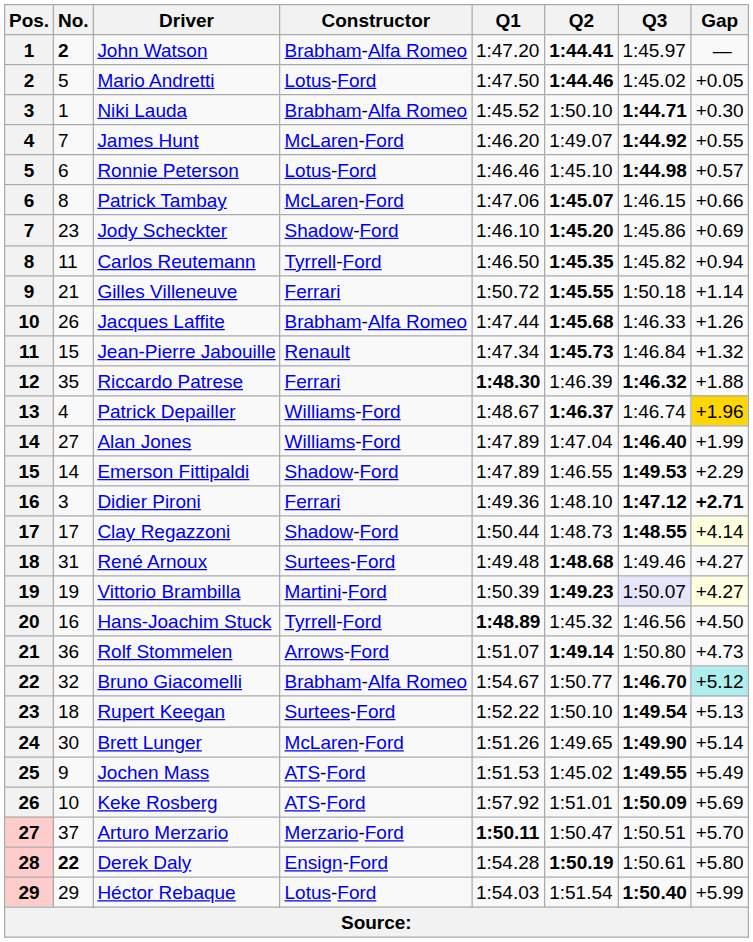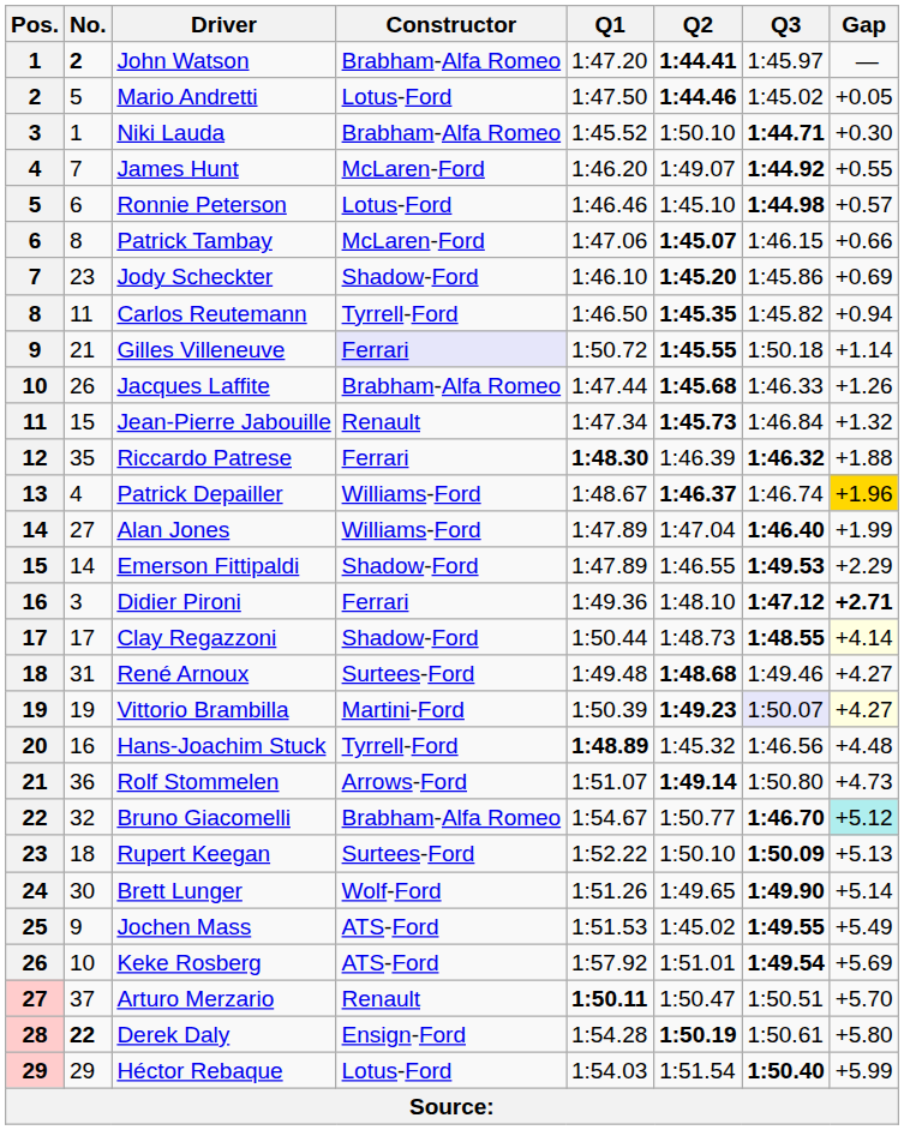 <table class="wikitable sortable" style="font-size: 95%;">
 <tr>
 <th>Pos.</th>
 <th>No.</th>
 <th>Driver</th>
 <th>Constructor</th>
 <th>Q1</th>
 <th>Q2</th>
 <th>Q3</th>
 <th>Gap</th>
 </tr>
 <tr>
 <th>1</th>
 <td><strong>2</strong></td>
 <td> <a href='#'>John Watson</a></td>
 <td><a href='#'>Brabham</a>-<a href='#'>Alfa Romeo</a></td>
 <td>1:47.20</td>
 <td><strong>1:44.41</strong></td>
 <td>1:45.97</td>
 <td style="text-align: center"> —</td>
 </tr>
 <tr>
 <th>2</th>
 <td>5</td>
 <td> <a href='#'>Mario Andretti</a></td>
 <td><a href='#'>Lotus</a>-<a href='#'>Ford</a></td>
 <td>1:47.50</td>
 <td><strong>1:44.46</strong></td>
 <td>1:45.02</td>
 <td>+0.05</td>
 </tr>
 <tr>
 <th>3</th>
 <td>1</td>
 <td> <a href='#'>Niki Lauda</a></td>
 <td><a href='#'>Brabham</a>-<a href='#'>Alfa Romeo</a></td>
 <td>1:45.52</td>
 <td>1:50.10</td>
 <td><strong>1:44.71</strong></td>
 <td>+0.30</td>
 </tr>
 <tr>
 <th>4</th>
 <td>7</td>
 <td> <a href='#'>James Hunt</a></td>
 <td><a href='#'>McLaren</a>-<a href='#'>Ford</a></td>
 <td>1:46.20</td>
 <td>1:49.07</td>
 <td><strong>1:44.92</strong></td>
 <td>+0.55</td>
 </tr>
 <tr>
 <th>5</th>
 <td>6</td>
 <td> <a href='#'>Ronnie Peterson</a></td>
 <td><a href='#'>Lotus</a>-<a href='#'>Ford</a></td>
 <td>1:46.46</td>
 <td>1:45.10</td>
 <td><strong>1:44.98</strong></td>
 <td>+0.57</td>
 </tr>
 <tr>
 <th>6</th>
 <td>8</td>
 <td> <a href='#'>Patrick Tambay</a></td>
 <td><a href='#'>McLaren</a>-<a href='#'>Ford</a></td>
 <td>1:47.06</td>
 <td><strong>1:45.07</strong></td>
 <td>1:46.15</td>
 <td>+0.66</td>
 </tr>
 <tr>
 <th>7</th>
 <td>23</td>
 <td> <a href='#'>Jody Scheckter</a></td>
 <td><a href='#'>Shadow</a>-<a href='#'>Ford</a></td>
 <td>1:46.10</td>
 <td><strong>1:45.20</strong></td>
 <td>1:45.86</td>
 <td>+0.69</td>
 </tr>
 <tr>
 <th>8</th>
 <td>11</td>
 <td> <a href='#'>Carlos Reutemann</a></td>
 <td><a href='#'>Tyrrell</a>-<a href='#'>Ford</a></td>
 <td>1:46.50</td>
 <td><strong>1:45.35</strong></td>
 <td>1:45.82</td>
 <td>+0.94</td>
 </tr>
 <tr>
 <th>9</th>
 <td>21</td>
 <td> <a href='#'>Gilles Villeneuve</a></td>
-<td><a href='#'>Ferrari</a></td>
+<td style="background: lavender;"><a href='#'>Ferrari</a></td>
 <td>1:50.72</td>
 <td><strong>1:45.55</strong></td>
 <td>1:50.18</td>
 <td>+1.14</td>
 </tr>
 <tr>
 <th>10</th>
 <td>26</td>
 <td> <a href='#'>Jacques Laffite</a></td>
 <td><a href='#'>Brabham</a>-<a href='#'>Alfa Romeo</a></td>
 <td>1:47.44</td>
 <td><strong>1:45.68</strong></td>
 <td>1:46.33</td>
 <td>+1.26</td>
 </tr>
 <tr>
 <th>11</th>
 <td>15</td>
 <td> <a href='#'>Jean-Pierre Jabouille</a></td>
 <td><a href='#'>Renault</a></td>
 <td>1:47.34</td>
 <td><strong>1:45.73</strong></td>
 <td>1:46.84</td>
 <td>+1.32</td>
 </tr>
 <tr>
 <th>12</th>
 <td>35</td>
 <td> <a href='#'>Riccardo Patrese</a></td>
 <td><a href='#'>Ferrari</a></td>
 <td><strong>1:48.30</strong></td>
 <td>1:46.39</td>
 <td><strong>1:46.32</strong></td>
 <td>+1.88</td>
 </tr>
 <tr>
 <th>13</th>
 <td>4</td>
 <td> <a href='#'>Patrick Depailler</a></td>
 <td><a href='#'>Williams</a>-<a href='#'>Ford</a></td>
 <td>1:48.67</td>
 <td><strong>1:46.37</strong></td>
 <td>1:46.74</td>
 <td style="background: gold;">+1.96</td>
 </tr>
 <tr>
 <th>14</th>
 <td>27</td>
 <td> <a href='#'>Alan Jones</a></td>
 <td><a href='#'>Williams</a>-<a href='#'>Ford</a></td>
 <td>1:47.89</td>
 <td>1:47.04</td>
 <td><strong>1:46.40</strong></td>
 <td>+1.99</td>
 </tr>
 <tr>
 <th>15</th>
 <td>14</td>
 <td> <a href='#'>Emerson Fittipaldi</a></td>
 <td><a href='#'>Shadow</a>-<a href='#'>Ford</a></td>
 <td>1:47.89</td>
 <td>1:46.55</td>
 <td><strong>1:49.53</strong></td>
 <td>+2.29</td>
 </tr>
 <tr>
 <th>16</th>
 <td>3</td>
 <td> <a href='#'>Didier Pironi</a></td>
 <td><a href='#'>Ferrari</a></td>
 <td>1:49.36</td>
 <td>1:48.10</td>
 <td><strong>1:47.12</strong></td>
 <td><strong>+2.71</strong></td>
 </tr>
 <tr>
 <th>17</th>
 <td>17</td>
 <td> <a href='#'>Clay Regazzoni</a></td>
 <td><a href='#'>Shadow</a>-<a href='#'>Ford</a></td>
 <td>1:50.44</td>
 <td>1:48.73</td>
 <td><strong>1:48.55</strong></td>
 <td style="background: lightyellow;">+4.14</td>
 </tr>
 <tr>
 <th>18</th>
 <td>31</td>
 <td> <a href='#'>René Arnoux</a></td>
 <td><a href='#'>Surtees</a>-<a href='#'>Ford</a></td>
 <td>1:49.48</td>
 <td><strong>1:48.68</strong></td>
 <td>1:49.46</td>
 <td>+4.27</td>
 </tr>
 <tr>
 <th>19</th>
 <td>19</td>
 <td> <a href='#'>Vittorio Brambilla</a></td>
 <td><a href='#'>Martini</a>-<a href='#'>Ford</a></td>
 <td>1:50.39</td>
 <td><strong>1:49.23</strong></td>
 <td style="background: lavender;">1:50.07</td>
 <td style="background: lightyellow;">+4.27</td>
 </tr>
 <tr>
 <th>20</th>
 <td>16</td>
 <td> <a href='#'>Hans-Joachim Stuck</a></td>
 <td><a href='#'>Tyrrell</a>-<a href='#'>Ford</a></td>
 <td><strong>1:48.89</strong></td>
 <td>1:45.32</td>
 <td>1:46.56</td>
-<td>+4.50</td>
+<td>+4.48</td>
 </tr>
 <tr>
 <th>21</th>
 <td>36</td>
 <td> <a href='#'>Rolf Stommelen</a></td>
 <td><a href='#'>Arrows</a>-<a href='#'>Ford</a></td>
 <td>1:51.07</td>
 <td><strong>1:49.14</strong></td>
 <td>1:50.80</td>
 <td>+4.73</td>
 </tr>
 <tr>
 <th>22</th>
 <td>32</td>
 <td> <a href='#'>Bruno Giacomelli</a></td>
 <td><a href='#'>Brabham</a>-<a href='#'>Alfa Romeo</a></td>
 <td>1:54.67</td>
 <td>1:50.77</td>
 <td><strong>1:46.70</strong></td>
 <td style="background: paleturquoise;">+5.12</td>
 </tr>
 <tr>
 <th>23</th>
 <td>18</td>
 <td> <a href='#'>Rupert Keegan</a></td>
 <td><a href='#'>Surtees</a>-<a href='#'>Ford</a></td>
 <td>1:52.22</td>
 <td>1:50.10</td>
-<td><strong>1:49.54</strong></td>
+<td><strong>1:50.09</strong></td>
 <td>+5.13</td>
 </tr>
 <tr>
 <th>24</th>
 <td>30</td>
 <td> <a href='#'>Brett Lunger</a></td>
-<td><a href='#'>McLaren</a>-<a href='#'>Ford</a></td>
+<td><a href='#'>Wolf</a>-<a href='#'>Ford</a></td>
 <td>1:51.26</td>
 <td>1:49.65</td>
 <td><strong>1:49.90</strong></td>
 <td>+5.14</td>
 </tr>
 <tr>
 <th>25</th>
 <td>9</td>
 <td> <a href='#'>Jochen Mass</a></td>
 <td><a href='#'>ATS</a>-<a href='#'>Ford</a></td>
 <td>1:51.53</td>
 <td>1:45.02</td>
 <td><strong>1:49.55</strong></td>
 <td>+5.49</td>
 </tr>
 <tr>
 <th>26</th>
 <td>10</td>
 <td> <a href='#'>Keke Rosberg</a></td>
 <td><a href='#'>ATS</a>-<a href='#'>Ford</a></td>
 <td>1:57.92</td>
 <td>1:51.01</td>
-<td><strong>1:50.09</strong></td>
+<td><strong>1:49.54</strong></td>
 <td>+5.69</td>
 </tr>
 <tr>
 <th style="background:#ffcccc;">27</th>
 <td>37</td>
 <td> <a href='#'>Arturo Merzario</a></td>
-<td><a href='#'>Merzario</a>-<a href='#'>Ford</a></td>
+<td><a href='#'>Renault</a></td>
 <td><strong>1:50.11</strong></td>
 <td>1:50.47</td>
 <td>1:50.51</td>
 <td>+5.70</td>
 </tr>
 <tr>
 <th style="background:#ffcccc;">28</th>
 <td><strong>22</strong></td>
 <td> <a href='#'>Derek Daly</a></td>
 <td><a href='#'>Ensign</a>-<a href='#'>Ford</a></td>
 <td>1:54.28</td>
 <td><strong>1:50.19</strong></td>
 <td>1:50.61</td>
 <td>+5.80</td>
 </tr>
 <tr>
 <th style="background:#ffcccc;">29</th>
 <td>29</td>
 <td> <a href='#'>Héctor Rebaque</a></td>
 <td><a href='#'>Lotus</a>-<a href='#'>Ford</a></td>
 <td>1:54.03</td>
 <td>1:51.54</td>
 <td><strong>1:50.40</strong></td>
 <td>+5.99</td>
 </tr>
 <tr>
 <th colspan="8">Source:</th>
 </tr>
 </table>
